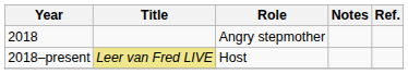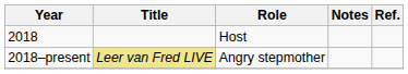 <table class="wikitable sortable">
 <tr>
 <th>Year</th>
 <th>Title</th>
 <th>Role</th>
 <th class="unsortable">Notes</th>
 <th class="unsortable">Ref.</th>
 </tr>
 <tr>
 <td>2018</td>
 <td><em></em></td>
-<td>Angry stepmother</td>
+<td>Host</td>
 <td></td>
 <td></td>
 </tr>
 <tr>
 <td>2018–present</td>
 <td style="background: khaki;"><em>Leer van Fred LIVE</em></td>
-<td>Host</td>
+<td>Angry stepmother</td>
 <td></td>
 <td></td>
 </tr>
 <tr>
 </tr>
 </table>
